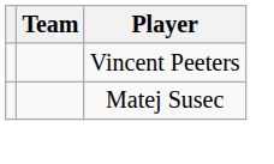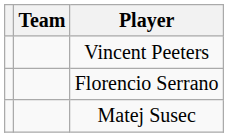 <table class="wikitable sortable" style="text-align:center">
 <tr>
 <th></th>
 <th>Team</th>
 <th>Player</th>
 </tr>
 <tr>
 <td></td>
 <td align=left></td>
 <td>Vincent Peeters</td>
 </tr>
 <tr>
 <td></td>
 <td align=left></td>
+<td>Florencio Serrano</td>
+</tr>
+<tr>
+<td></td>
+<td align=left></td>
 <td>Matej Susec</td>
 </tr>
 </table>
